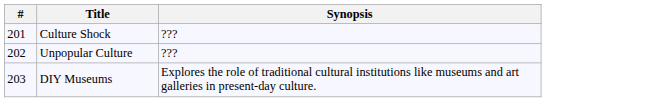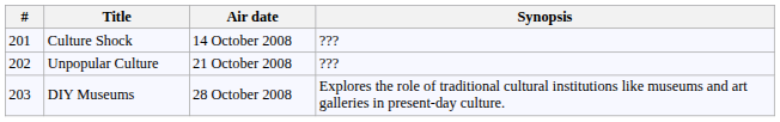 <table class="wikitable" style="border:1px; background-color:#f7f8ff" align=center cellpadding="7">
 <tr align="center" bgcolor="#e6e9ff">
 <th width="35">#</th>
 <th width="150">Title</th>
+<th width="130">Air date</th>
 <th width="490">Synopsis</th>
 </tr>
 <tr>
 <td>201</td>
 <td>Culture Shock</td>
+<td>14 October 2008</td>
 <td>???</td>
 </tr>
 <tr>
 <td>202</td>
 <td>Unpopular Culture</td>
+<td>21 October 2008</td>
 <td>???</td>
 </tr>
 <tr>
 <td>203</td>
 <td>DIY Museums</td>
+<td>28 October 2008</td>
 <td>Explores the role of traditional cultural institutions like museums and art galleries in present-day culture.</td>
 </tr>
 </table>
